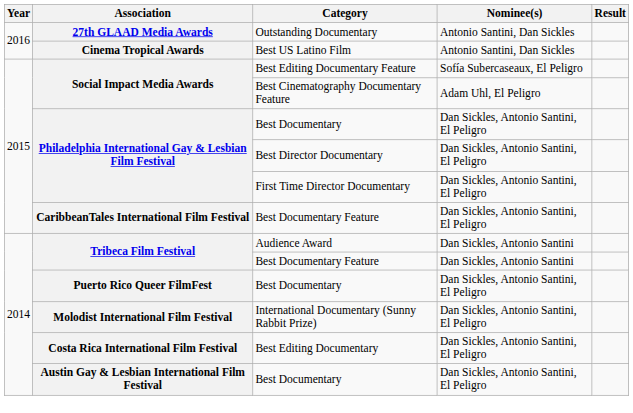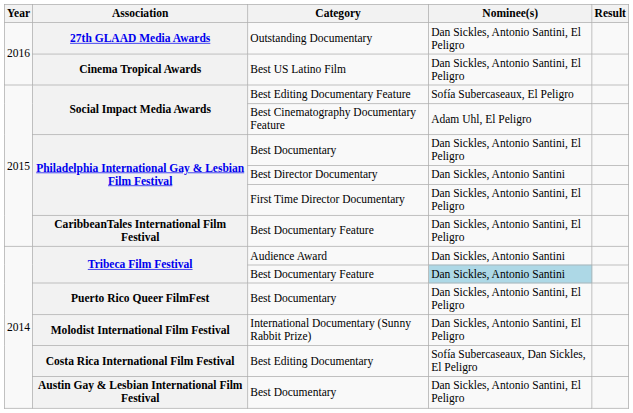 <table class="wikitable sortable plainrowheaders">
 <tr>
 <th class=unsortable>Year</th>
 <th>Association</th>
 <th>Category</th>
 <th>Nominee(s)</th>
 <th>Result</th>
 </tr>
 <tr>
 <td rowspan="2">2016</td>
 <th scope="row"><a href='#'>27th GLAAD Media Awards</a></th>
 <td>Outstanding Documentary</td>
-<td>Antonio Santini, Dan Sickles</td>
+<td>Dan Sickles, Antonio Santini, El Peligro</td>
 <td></td>
 </tr>
 <tr>
 <th scope="row">Cinema Tropical Awards</th>
 <td>Best US Latino Film</td>
-<td>Antonio Santini, Dan Sickles</td>
+<td>Dan Sickles, Antonio Santini, El Peligro</td>
 <td></td>
 </tr>
 <tr>
 <td rowspan="6">2015</td>
 <th scope="row" rowspan="2">Social Impact Media Awards</th>
 <td>Best Editing Documentary Feature</td>
 <td>Sofía Subercaseaux, El Peligro</td>
 <td></td>
 </tr>
 <tr>
 <td>Best Cinematography Documentary Feature</td>
 <td>Adam Uhl, El Peligro</td>
 <td></td>
 </tr>
 <tr>
 <th scope="row" rowspan="3"><a href='#'>Philadelphia International Gay & Lesbian Film Festival</a></th>
 <td>Best Documentary</td>
 <td>Dan Sickles, Antonio Santini, El Peligro</td>
 <td></td>
 </tr>
 <tr>
 <td>Best Director Documentary</td>
-<td>Dan Sickles, Antonio Santini, El Peligro</td>
+<td>Dan Sickles, Antonio Santini</td>
 <td></td>
 </tr>
 <tr>
 <td>First Time Director Documentary</td>
 <td>Dan Sickles, Antonio Santini, El Peligro</td>
 <td></td>
 </tr>
 <tr>
 <th scope="row">CaribbeanTales International Film Festival</th>
 <td>Best Documentary Feature</td>
 <td>Dan Sickles, Antonio Santini, El Peligro</td>
 <td></td>
 </tr>
 <tr>
 <td rowspan="6">2014</td>
 <th scope="row" rowspan="2"><a href='#'>Tribeca Film Festival</a></th>
 <td>Audience Award</td>
 <td>Dan Sickles, Antonio Santini</td>
 <td></td>
 </tr>
 <tr>
 <td>Best Documentary Feature</td>
-<td>Dan Sickles, Antonio Santini</td>
+<td style="background: lightblue;">Dan Sickles, Antonio Santini</td>
 <td></td>
 </tr>
 <tr>
 <th scope="row">Puerto Rico Queer FilmFest</th>
 <td>Best Documentary</td>
 <td>Dan Sickles, Antonio Santini, El Peligro</td>
 <td></td>
 </tr>
 <tr>
 <th scope="row">Molodist International Film Festival</th>
 <td>International Documentary (Sunny Rabbit Prize)</td>
 <td>Dan Sickles, Antonio Santini, El Peligro</td>
 <td></td>
 </tr>
 <tr>
 <th scope="row">Costa Rica International Film Festival</th>
 <td>Best Editing Documentary</td>
-<td>Dan Sickles, Antonio Santini, El Peligro</td>
+<td>Sofía Subercaseaux, Dan Sickles, El Peligro</td>
 <td></td>
 </tr>
 <tr>
 <th scope="row">Austin Gay & Lesbian International Film Festival</th>
 <td>Best Documentary</td>
 <td>Dan Sickles, Antonio Santini, El Peligro</td>
 <td></td>
 </tr>
 </table>
